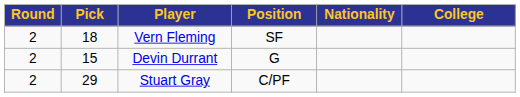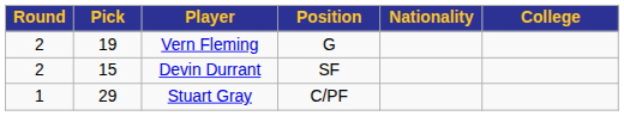 <table class="wikitable sortable sortable">
 <tr>
 <th style="background:#2C3294; color:#fcc624" width="10%">Round</th>
 <th style="background:#2C3294; color:#fcc624" width="10%">Pick</th>
 <th style="background:#2C3294; color:#fcc624" width="20%">Player</th>
 <th style="background:#2C3294; color:#fcc624" width="15%">Position</th>
 <th style="background:#2C3294; color:#fcc624" width="15%">Nationality</th>
 <th style="background:#2C3294; color:#fcc624" width="20%">College</th>
 </tr>
 <tr style="text-align: center">
 <td>2</td>
-<td>18</td>
+<td>19</td>
 <td><a href='#'>Vern Fleming</a></td>
-<td>SF</td>
+<td>G</td>
 <td></td>
 <td></td>
 </tr>
 <tr style="text-align: center">
 <td>2</td>
 <td>15</td>
 <td><a href='#'>Devin Durrant</a></td>
-<td>G</td>
+<td>SF</td>
 <td></td>
 <td></td>
 </tr>
 <tr style="text-align: center">
-<td>2</td>
+<td>1</td>
 <td>29</td>
 <td><a href='#'>Stuart Gray</a></td>
 <td>C/PF</td>
 <td></td>
 <td></td>
 </tr>
 </table>
